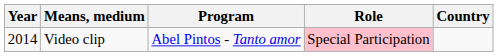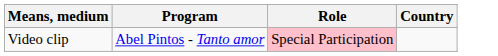 <table class="wikitable">
 <tr>
-<th>Year</th>
 <th>Means, medium</th>
 <th>Program</th>
 <th>Role</th>
 <th>Country</th>
 </tr>
 <tr>
-<td>2014</td>
 <td>Video clip</td>
 <td><a href='#'>Abel Pintos</a> - <em><a href='#'>Tanto amor</a></em></td>
 <td style="background: pink;">Special Participation</td>
 <td></td>
 </tr>
 </table>
